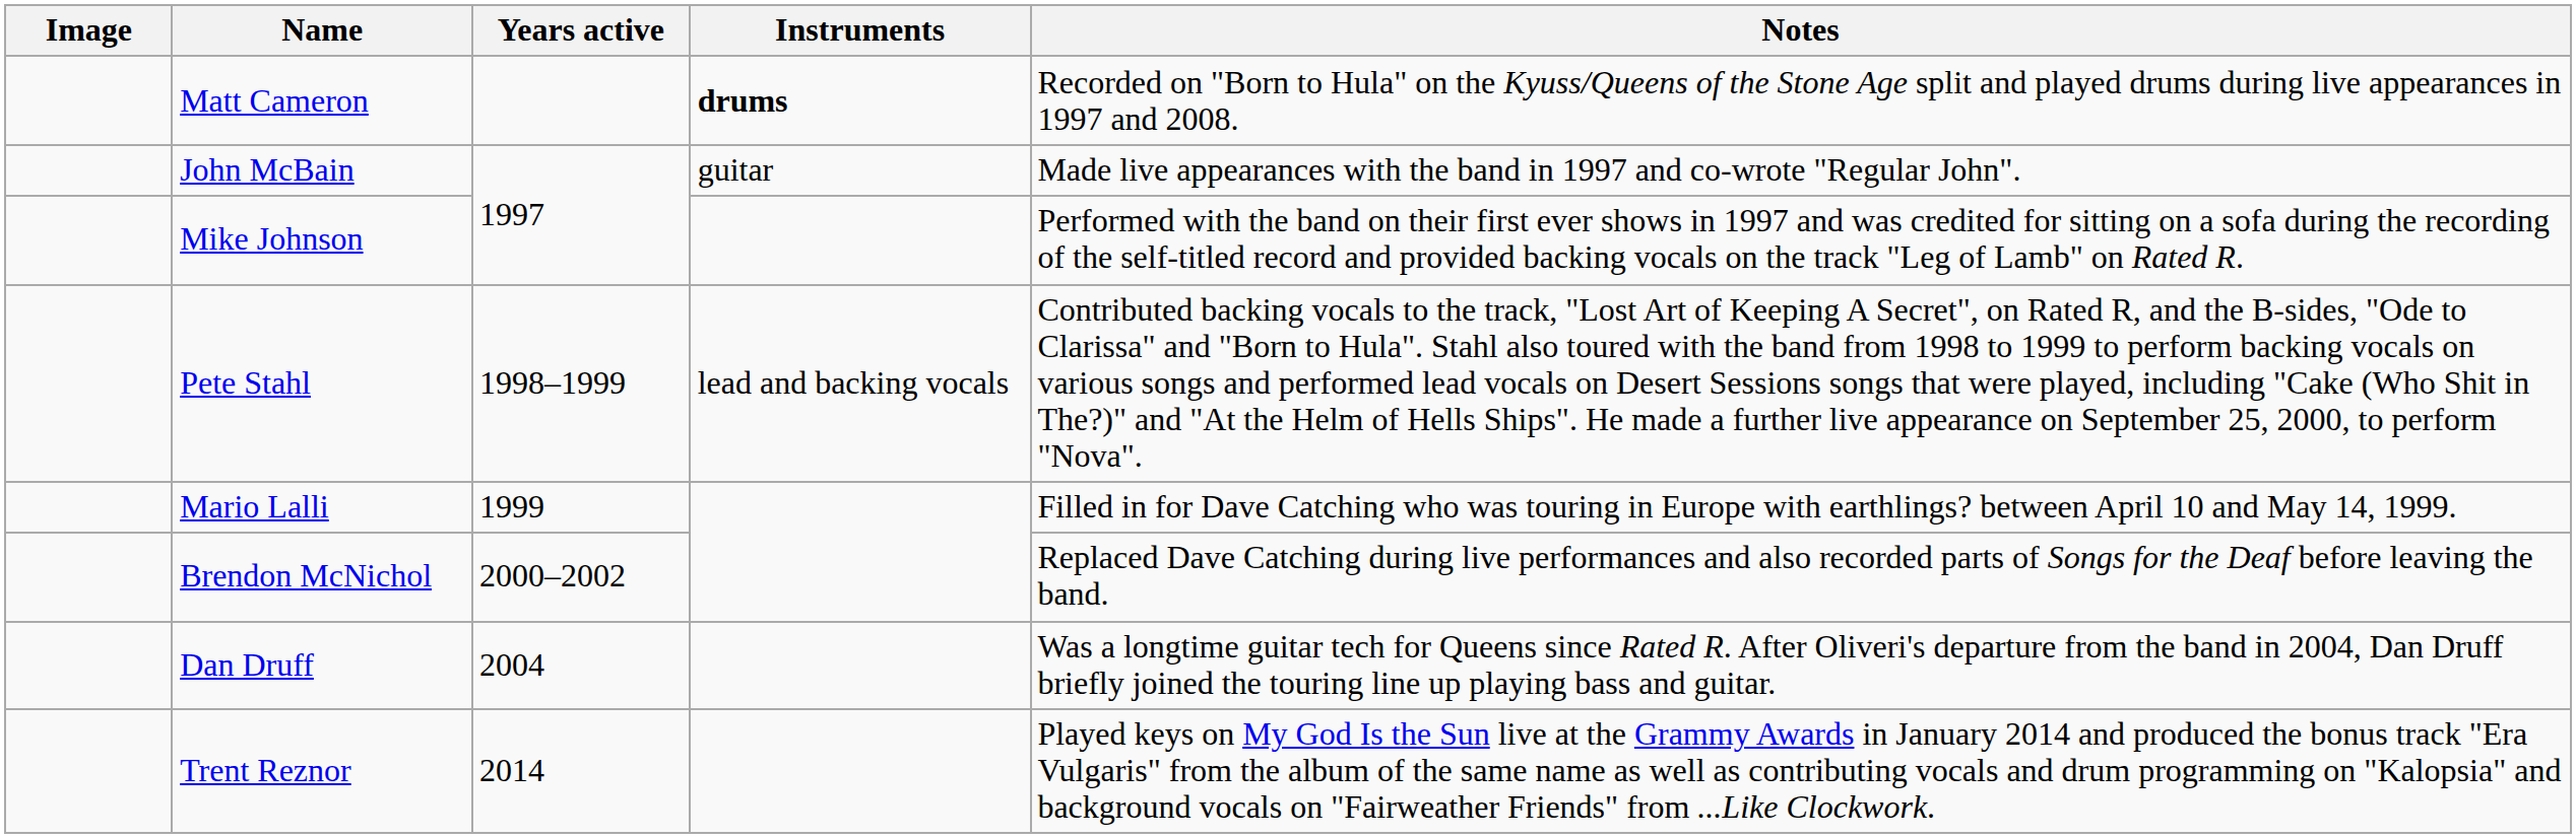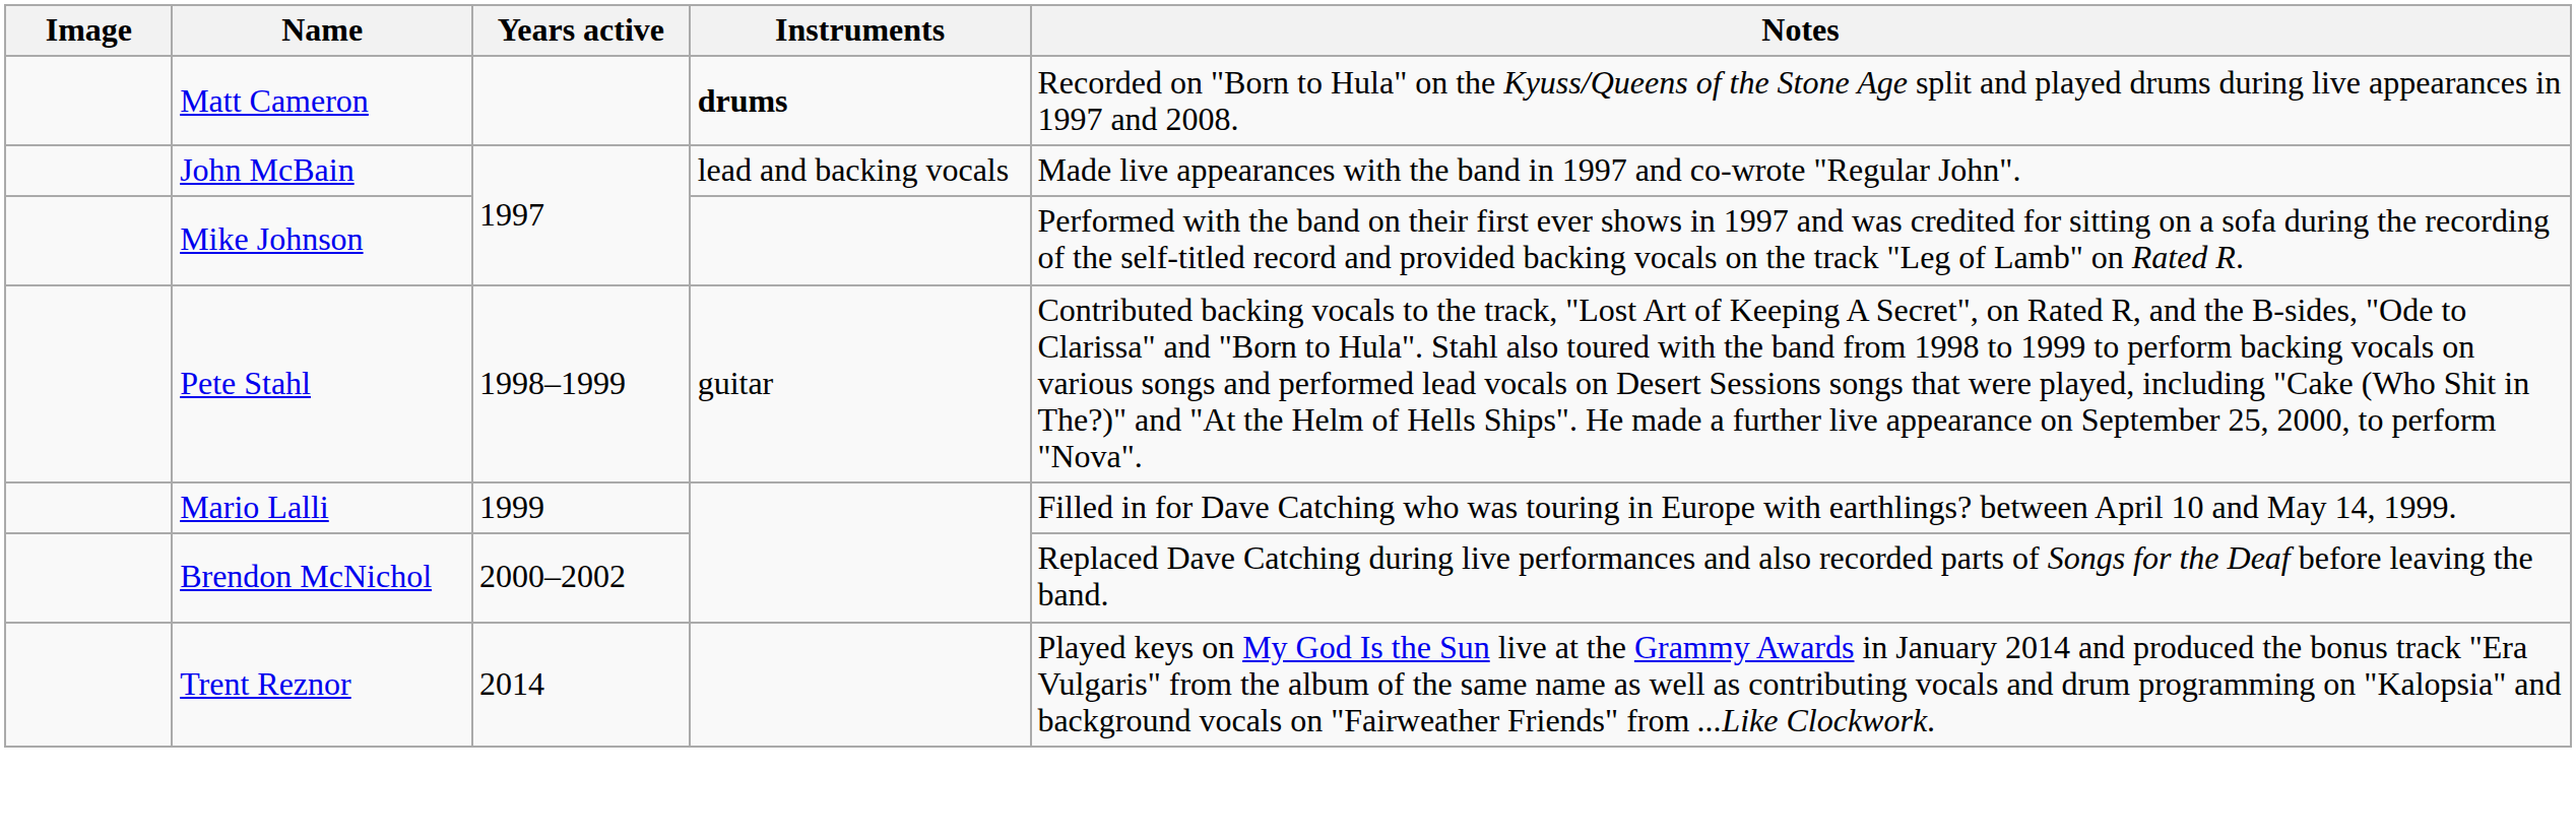 <table class="wikitable" width="100%" border="1">
 <tr>
 <th width="75">Image</th>
 <th width="140">Name</th>
 <th width="100">Years active</th>
 <th width="160">Instruments</th>
 <th>Notes</th>
 </tr>
 <tr>
 <td></td>
 <td><a href='#'>Matt Cameron</a></td>
 <td></td>
 <td><strong>drums</strong></td>
 <td>Recorded on "Born to Hula" on the <em>Kyuss/Queens of the Stone Age</em> split and played drums during live appearances in 1997 and 2008.</td>
 </tr>
 <tr>
 <td></td>
 <td><a href='#'>John McBain</a></td>
 <td rowspan="2">1997</td>
-<td>guitar</td>
+<td>lead and backing vocals</td>
 <td>Made live appearances with the band in 1997 and co-wrote "Regular John".</td>
 </tr>
 <tr>
 <td></td>
 <td><a href='#'>Mike Johnson</a></td>
 <td></td>
 <td>Performed with the band on their first ever shows in 1997 and was credited for sitting on a sofa during the recording of the self-titled record and provided backing vocals on the track "Leg of Lamb" on <em>Rated R</em>.</td>
 </tr>
 <tr>
 <td></td>
 <td><a href='#'>Pete Stahl</a></td>
 <td>1998–1999</td>
-<td>lead and backing vocals</td>
+<td>guitar</td>
 <td>Contributed backing vocals to the track, "Lost Art of Keeping A Secret", on Rated R, and the B-sides, "Ode to Clarissa" and "Born to Hula". Stahl also toured with the band from 1998 to 1999 to perform backing vocals on various songs and performed lead vocals on Desert Sessions songs that were played, including "Cake (Who Shit in The?)" and "At the Helm of Hells Ships". He made a further live appearance on September 25, 2000, to perform "Nova".</td>
 </tr>
 <tr>
 <td></td>
 <td><a href='#'>Mario Lalli</a></td>
 <td>1999</td>
 <td rowspan="2"></td>
 <td>Filled in for Dave Catching who was touring in Europe with earthlings? between April 10 and May 14, 1999.</td>
 </tr>
 <tr>
 <td></td>
 <td><a href='#'>Brendon McNichol</a></td>
 <td>2000–2002</td>
 <td>Replaced Dave Catching during live performances and also recorded parts of <em>Songs for the Deaf</em> before leaving the band.</td>
 </tr>
 <tr>
 <td></td>
-<td><a href='#'>Dan Druff</a></td>
-<td>2004</td>
-<td></td>
-<td>Was a longtime guitar tech for Queens since <em>Rated R</em>. After Oliveri's departure from the band in 2004, Dan Druff briefly joined the touring line up playing bass and guitar.</td>
-</tr>
-<tr>
-<td></td>
 <td><a href='#'>Trent Reznor</a></td>
 <td>2014</td>
 <td></td>
 <td>Played keys on <a href='#'>My God Is the Sun</a> live at the <a href='#'>Grammy Awards</a> in January 2014 and produced the bonus track "Era Vulgaris" from the album of the same name as well as contributing vocals and drum programming on "Kalopsia" and background vocals on "Fairweather Friends" from <em>...Like Clockwork</em>.</td>
 </tr>
 </table>
